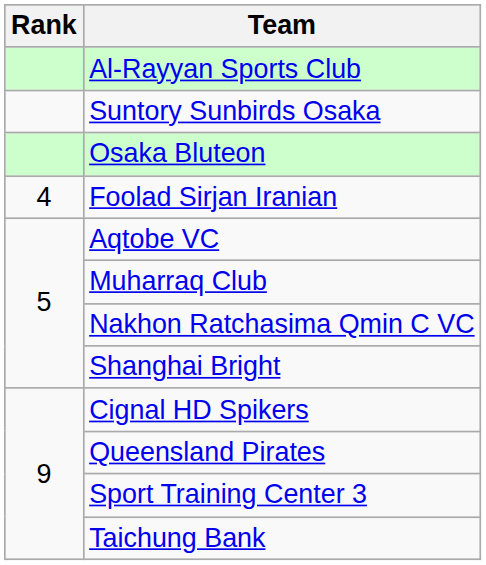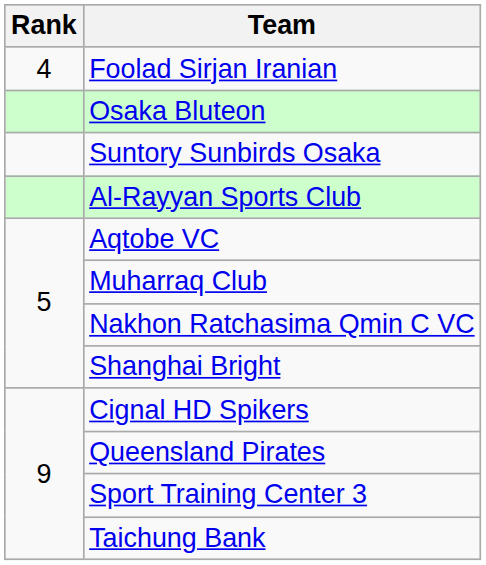 <table class="wikitable" style="text-align:center;">
 <tr>
 <th>Rank</th>
 <th>Team</th>
 </tr>
+<tr>
+<td>4</td>
+<td style="text-align:left"> <a href='#'>Foolad Sirjan Iranian</a></td>
+</tr>
 <tr bgcolor=#CCFFCC>
 <td></td>
-<td style="text-align:left"> <a href='#'>Al-Rayyan Sports Club</a></td>
+<td style="text-align:left"> <a href='#'>Osaka Bluteon</a></td>
 </tr>
 <tr>
 <td></td>
 <td style="text-align:left"> <a href='#'>Suntory Sunbirds Osaka</a></td>
 </tr>
 <tr bgcolor=#CCFFCC>
 <td></td>
-<td style="text-align:left"> <a href='#'>Osaka Bluteon</a></td>
-</tr>
-<tr>
-<td>4</td>
-<td style="text-align:left"> <a href='#'>Foolad Sirjan Iranian</a></td>
+<td style="text-align:left"> <a href='#'>Al-Rayyan Sports Club</a></td>
 </tr>
 <tr>
 <td rowspan="4">5</td>
 <td style="text-align:left"> <a href='#'>Aqtobe VC</a></td>
 </tr>
 <tr>
 <td style="text-align:left"> <a href='#'>Muharraq Club</a></td>
 </tr>
 <tr>
 <td style="text-align:left"> <a href='#'>Nakhon Ratchasima Qmin C VC</a></td>
 </tr>
 <tr>
 <td style="text-align:left"> <a href='#'>Shanghai Bright</a></td>
 </tr>
 <tr>
 <td rowspan="4">9</td>
 <td style="text-align:left"> <a href='#'>Cignal HD Spikers</a></td>
 </tr>
 <tr>
 <td style="text-align:left"> <a href='#'>Queensland Pirates</a></td>
 </tr>
 <tr>
 <td style="text-align:left"> <a href='#'>Sport Training Center 3</a></td>
 </tr>
 <tr>
 <td style="text-align:left"> <a href='#'>Taichung Bank</a></td>
 </tr>
 </table>
